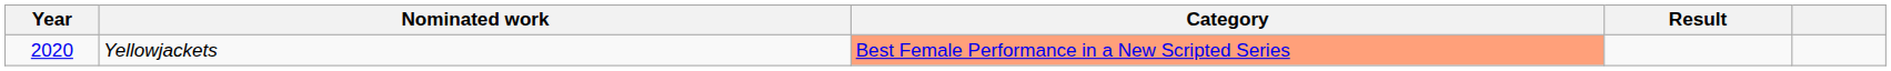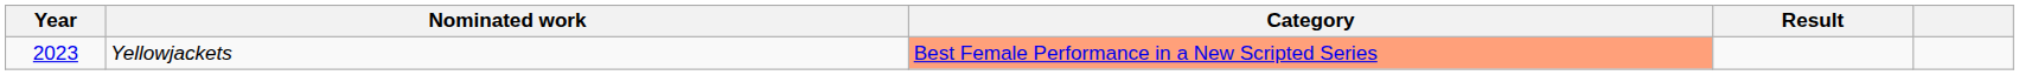 <table class="wikitable" style="width:100%;">
 <tr>
 <th style="width:5%;">Year</th>
 <th style="width:40%;">Nominated work</th>
 <th style="width:40%;">Category</th>
 <th style="width:10%;">Result</th>
 <th style="width:5%;"></th>
 </tr>
 <tr>
-<td style="text-align:center;"><a href='#'>2020</a></td>
+<td style="text-align:center;"><a href='#'>2023</a></td>
 <td><em>Yellowjackets</em></td>
 <td style="background: lightsalmon;"><a href='#'>Best Female Performance in a New Scripted Series</a></td>
 <td></td>
 <td style="text-align:center;"></td>
 </tr>
 </table>
